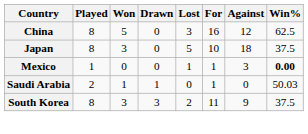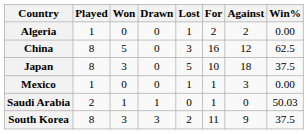 <table class="wikitable sortable" style="text-align:center;">
 <tr>
 <th>Country</th>
 <th>Played</th>
 <th>Won</th>
 <th>Drawn</th>
 <th>Lost</th>
 <th>For</th>
 <th>Against</th>
 <th>Win%</th>
+</tr>
+<tr>
+<th>Algeria</th>
+<td>1</td>
+<td>0</td>
+<td>0</td>
+<td>1</td>
+<td>2</td>
+<td>2</td>
+<td>0.00</td>
 </tr>
 <tr>
 <th>China</th>
 <td>8</td>
 <td>5</td>
 <td>0</td>
 <td>3</td>
 <td>16</td>
 <td>12</td>
 <td>62.5</td>
 </tr>
 <tr>
 <th>Japan</th>
 <td>8</td>
 <td>3</td>
 <td>0</td>
 <td>5</td>
 <td>10</td>
 <td>18</td>
 <td>37.5</td>
 </tr>
 <tr>
 <th>Mexico</th>
 <td>1</td>
 <td>0</td>
 <td>0</td>
 <td>1</td>
 <td>1</td>
 <td>3</td>
-<td><strong>0.00</strong></td>
+<td>0.00</td>
 </tr>
 <tr>
 <th>Saudi Arabia</th>
 <td>2</td>
 <td>1</td>
 <td>1</td>
 <td>0</td>
 <td>1</td>
 <td>0</td>
 <td>50.03</td>
 </tr>
 <tr>
 <th>South Korea</th>
 <td>8</td>
 <td>3</td>
 <td>3</td>
 <td>2</td>
 <td>11</td>
 <td>9</td>
 <td>37.5</td>
 </tr>
 </table>
